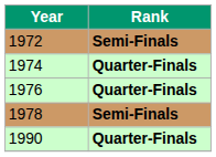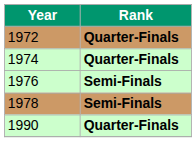 <table class="wikitable">
 <tr>
 </tr>
 <tr style="color:white;">
 <th style="width:80px; background:#00966E;">Year</th>
 <th style="width:120px; background:#00966E;">Rank</th>
 </tr>
 <tr bgcolor=#cc9966>
 <td> 1972</td>
-<td><strong>Semi-Finals</strong></td>
+<td><strong>Quarter-Finals</strong></td>
 </tr>
 <tr bgcolor="#CCFFCC">
 <td> 1974</td>
 <td><strong>Quarter-Finals</strong></td>
 </tr>
 <tr bgcolor="#CCFFCC">
 <td> 1976</td>
-<td><strong>Quarter-Finals</strong></td>
+<td><strong>Semi-Finals</strong></td>
 </tr>
 <tr bgcolor=#cc9966>
 <td> 1978</td>
 <td><strong>Semi-Finals</strong></td>
 </tr>
 <tr bgcolor="#CCFFCC">
 <td> 1990</td>
 <td><strong>Quarter-Finals</strong></td>
 </tr>
 <tr>
 </tr>
 </table>
